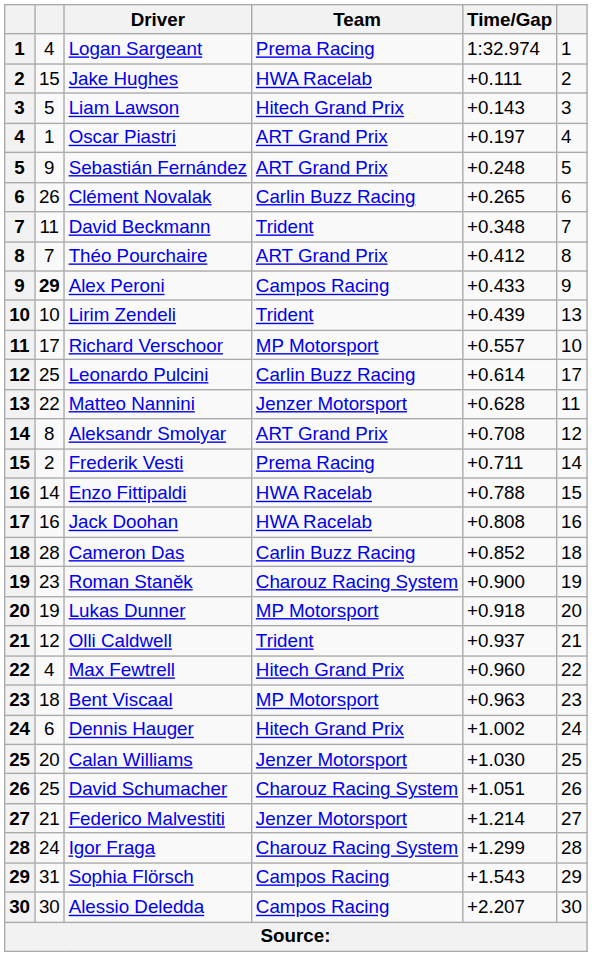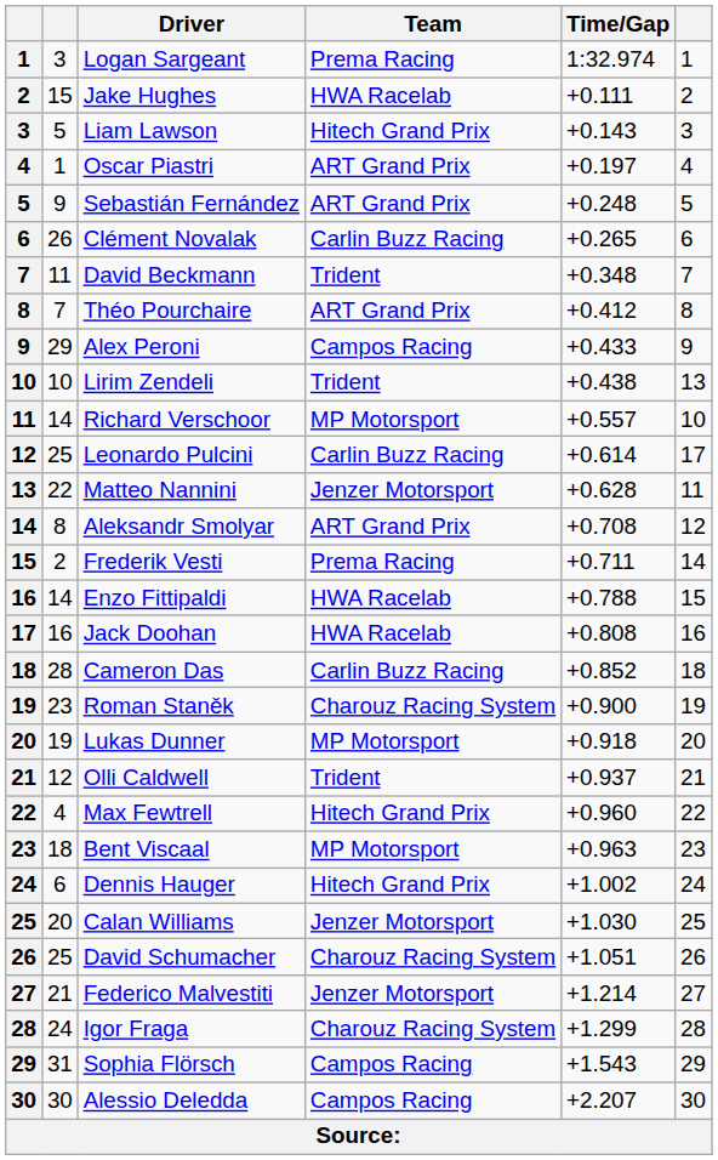 <table class="wikitable" style="font-size:85%">
 <tr>
 <th></th>
 <th></th>
 <th>Driver</th>
 <th>Team</th>
 <th>Time/Gap</th>
 <th></th>
 </tr>
 <tr>
 <th>1</th>
-<td align="center">4</td>
+<td align="center">3</td>
 <td> <a href='#'>Logan Sargeant</a></td>
 <td><a href='#'>Prema Racing</a></td>
 <td>1:32.974</td>
 <td>1</td>
 </tr>
 <tr>
 <th>2</th>
 <td align="center">15</td>
 <td> <a href='#'>Jake Hughes</a></td>
 <td><a href='#'>HWA Racelab</a></td>
 <td>+0.111</td>
 <td>2</td>
 </tr>
 <tr>
 <th>3</th>
 <td align="center">5</td>
 <td> <a href='#'>Liam Lawson</a></td>
 <td><a href='#'>Hitech Grand Prix</a></td>
 <td>+0.143</td>
 <td>3</td>
 </tr>
 <tr>
 <th>4</th>
 <td align="center">1</td>
 <td> <a href='#'>Oscar Piastri</a></td>
 <td><a href='#'>ART Grand Prix</a></td>
 <td>+0.197</td>
 <td>4</td>
 </tr>
 <tr>
 <th>5</th>
 <td align="center">9</td>
 <td> <a href='#'>Sebastián Fernández</a></td>
 <td><a href='#'>ART Grand Prix</a></td>
 <td>+0.248</td>
 <td>5</td>
 </tr>
 <tr>
 <th>6</th>
 <td align="center">26</td>
 <td> <a href='#'>Clément Novalak</a></td>
 <td><a href='#'>Carlin Buzz Racing</a></td>
 <td>+0.265</td>
 <td>6</td>
 </tr>
 <tr>
 <th>7</th>
 <td align="center">11</td>
 <td> <a href='#'>David Beckmann</a></td>
 <td><a href='#'>Trident</a></td>
 <td>+0.348</td>
 <td>7</td>
 </tr>
 <tr>
 <th>8</th>
 <td align="center">7</td>
 <td> <a href='#'>Théo Pourchaire</a></td>
 <td><a href='#'>ART Grand Prix</a></td>
 <td>+0.412</td>
 <td>8</td>
 </tr>
 <tr>
 <th>9</th>
-<td align="center"><strong>29</strong></td>
+<td align="center">29</td>
 <td> <a href='#'>Alex Peroni</a></td>
 <td><a href='#'>Campos Racing</a></td>
 <td>+0.433</td>
 <td>9</td>
 </tr>
 <tr>
 <th>10</th>
 <td align="center">10</td>
 <td> <a href='#'>Lirim Zendeli</a></td>
 <td><a href='#'>Trident</a></td>
-<td>+0.439</td>
+<td>+0.438</td>
 <td>13</td>
 </tr>
 <tr>
 <th>11</th>
-<td align="center">17</td>
+<td align="center">14</td>
 <td> <a href='#'>Richard Verschoor</a></td>
 <td><a href='#'>MP Motorsport</a></td>
 <td>+0.557</td>
 <td>10</td>
 </tr>
 <tr>
 <th>12</th>
 <td align="center">25</td>
 <td> <a href='#'>Leonardo Pulcini</a></td>
 <td><a href='#'>Carlin Buzz Racing</a></td>
 <td>+0.614</td>
 <td>17</td>
 </tr>
 <tr>
 <th>13</th>
 <td align="center">22</td>
 <td> <a href='#'>Matteo Nannini</a></td>
 <td><a href='#'>Jenzer Motorsport</a></td>
 <td>+0.628</td>
 <td>11</td>
 </tr>
 <tr>
 <th>14</th>
 <td align="center">8</td>
 <td> <a href='#'>Aleksandr Smolyar</a></td>
 <td><a href='#'>ART Grand Prix</a></td>
 <td>+0.708</td>
 <td>12</td>
 </tr>
 <tr>
 <th>15</th>
 <td align="center">2</td>
 <td> <a href='#'>Frederik Vesti</a></td>
 <td><a href='#'>Prema Racing</a></td>
 <td>+0.711</td>
 <td>14</td>
 </tr>
 <tr>
 <th>16</th>
 <td align="center">14</td>
 <td> <a href='#'>Enzo Fittipaldi</a></td>
 <td><a href='#'>HWA Racelab</a></td>
 <td>+0.788</td>
 <td>15</td>
 </tr>
 <tr>
 <th>17</th>
 <td align="center">16</td>
 <td> <a href='#'>Jack Doohan</a></td>
 <td><a href='#'>HWA Racelab</a></td>
 <td>+0.808</td>
 <td>16</td>
 </tr>
 <tr>
 <th>18</th>
 <td align="center">28</td>
 <td> <a href='#'>Cameron Das</a></td>
 <td><a href='#'>Carlin Buzz Racing</a></td>
 <td>+0.852</td>
 <td>18</td>
 </tr>
 <tr>
 <th>19</th>
 <td align="center">23</td>
 <td> <a href='#'>Roman Staněk</a></td>
 <td><a href='#'>Charouz Racing System</a></td>
 <td>+0.900</td>
 <td>19</td>
 </tr>
 <tr>
 <th>20</th>
 <td align="center">19</td>
 <td> <a href='#'>Lukas Dunner</a></td>
 <td><a href='#'>MP Motorsport</a></td>
 <td>+0.918</td>
 <td>20</td>
 </tr>
 <tr>
 <th>21</th>
 <td align="center">12</td>
 <td> <a href='#'>Olli Caldwell</a></td>
 <td><a href='#'>Trident</a></td>
 <td>+0.937</td>
 <td>21</td>
 </tr>
 <tr>
 <th>22</th>
 <td align="center">4</td>
 <td> <a href='#'>Max Fewtrell</a></td>
 <td><a href='#'>Hitech Grand Prix</a></td>
 <td>+0.960</td>
 <td>22</td>
 </tr>
 <tr>
 <th>23</th>
 <td align="center">18</td>
 <td> <a href='#'>Bent Viscaal</a></td>
 <td><a href='#'>MP Motorsport</a></td>
 <td>+0.963</td>
 <td>23</td>
 </tr>
 <tr>
 <th>24</th>
 <td align="center">6</td>
 <td> <a href='#'>Dennis Hauger</a></td>
 <td><a href='#'>Hitech Grand Prix</a></td>
 <td>+1.002</td>
 <td>24</td>
 </tr>
 <tr>
 <th>25</th>
 <td align="center">20</td>
 <td> <a href='#'>Calan Williams</a></td>
 <td><a href='#'>Jenzer Motorsport</a></td>
 <td>+1.030</td>
 <td>25</td>
 </tr>
 <tr>
 <th>26</th>
 <td align="center">25</td>
 <td> <a href='#'>David Schumacher</a></td>
 <td><a href='#'>Charouz Racing System</a></td>
 <td>+1.051</td>
 <td>26</td>
 </tr>
 <tr>
 <th>27</th>
 <td align="center">21</td>
 <td> <a href='#'>Federico Malvestiti</a></td>
 <td><a href='#'>Jenzer Motorsport</a></td>
 <td>+1.214</td>
 <td>27</td>
 </tr>
 <tr>
 <th>28</th>
 <td align="center">24</td>
 <td> <a href='#'>Igor Fraga</a></td>
 <td><a href='#'>Charouz Racing System</a></td>
 <td>+1.299</td>
 <td>28</td>
 </tr>
 <tr>
 <th>29</th>
 <td align="center">31</td>
 <td> <a href='#'>Sophia Flörsch</a></td>
 <td><a href='#'>Campos Racing</a></td>
 <td>+1.543</td>
 <td>29</td>
 </tr>
 <tr>
 <th>30</th>
 <td align="center">30</td>
 <td> <a href='#'>Alessio Deledda</a></td>
 <td><a href='#'>Campos Racing</a></td>
 <td>+2.207</td>
 <td>30</td>
 </tr>
 <tr>
 <th colspan="6">Source:</th>
 </tr>
 </table>
